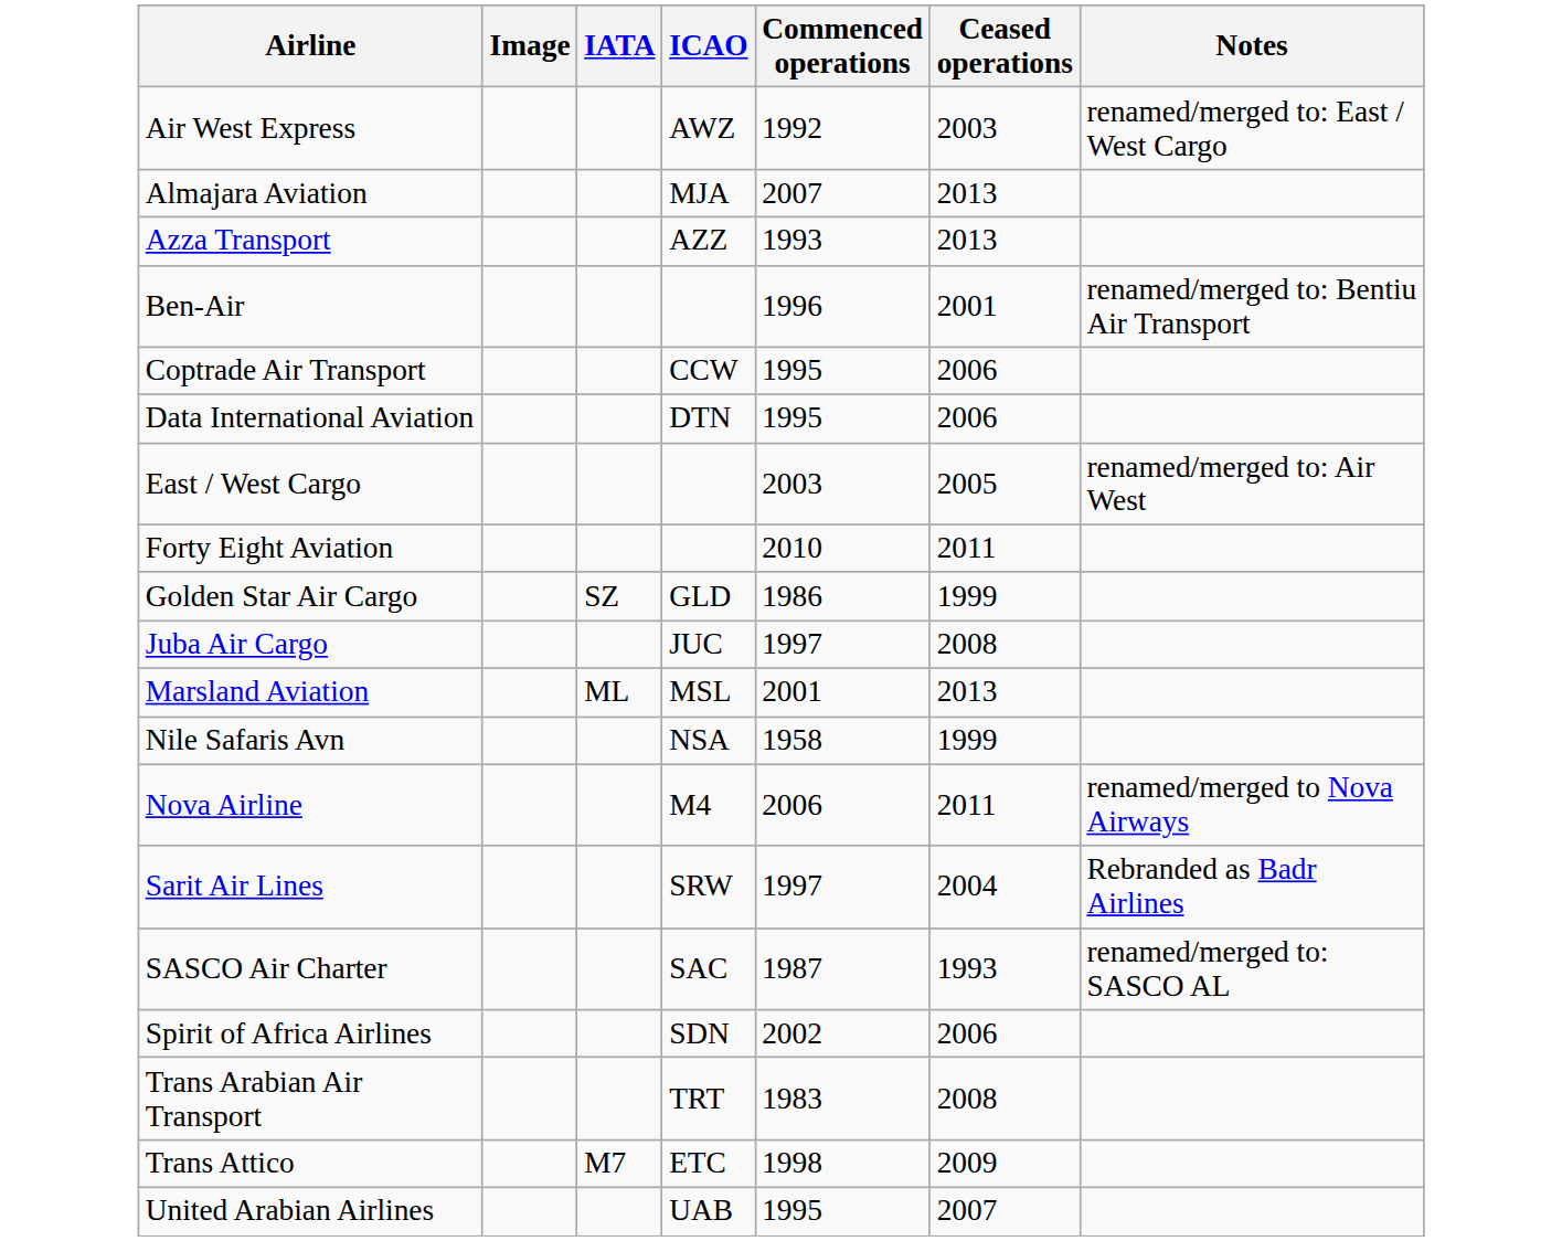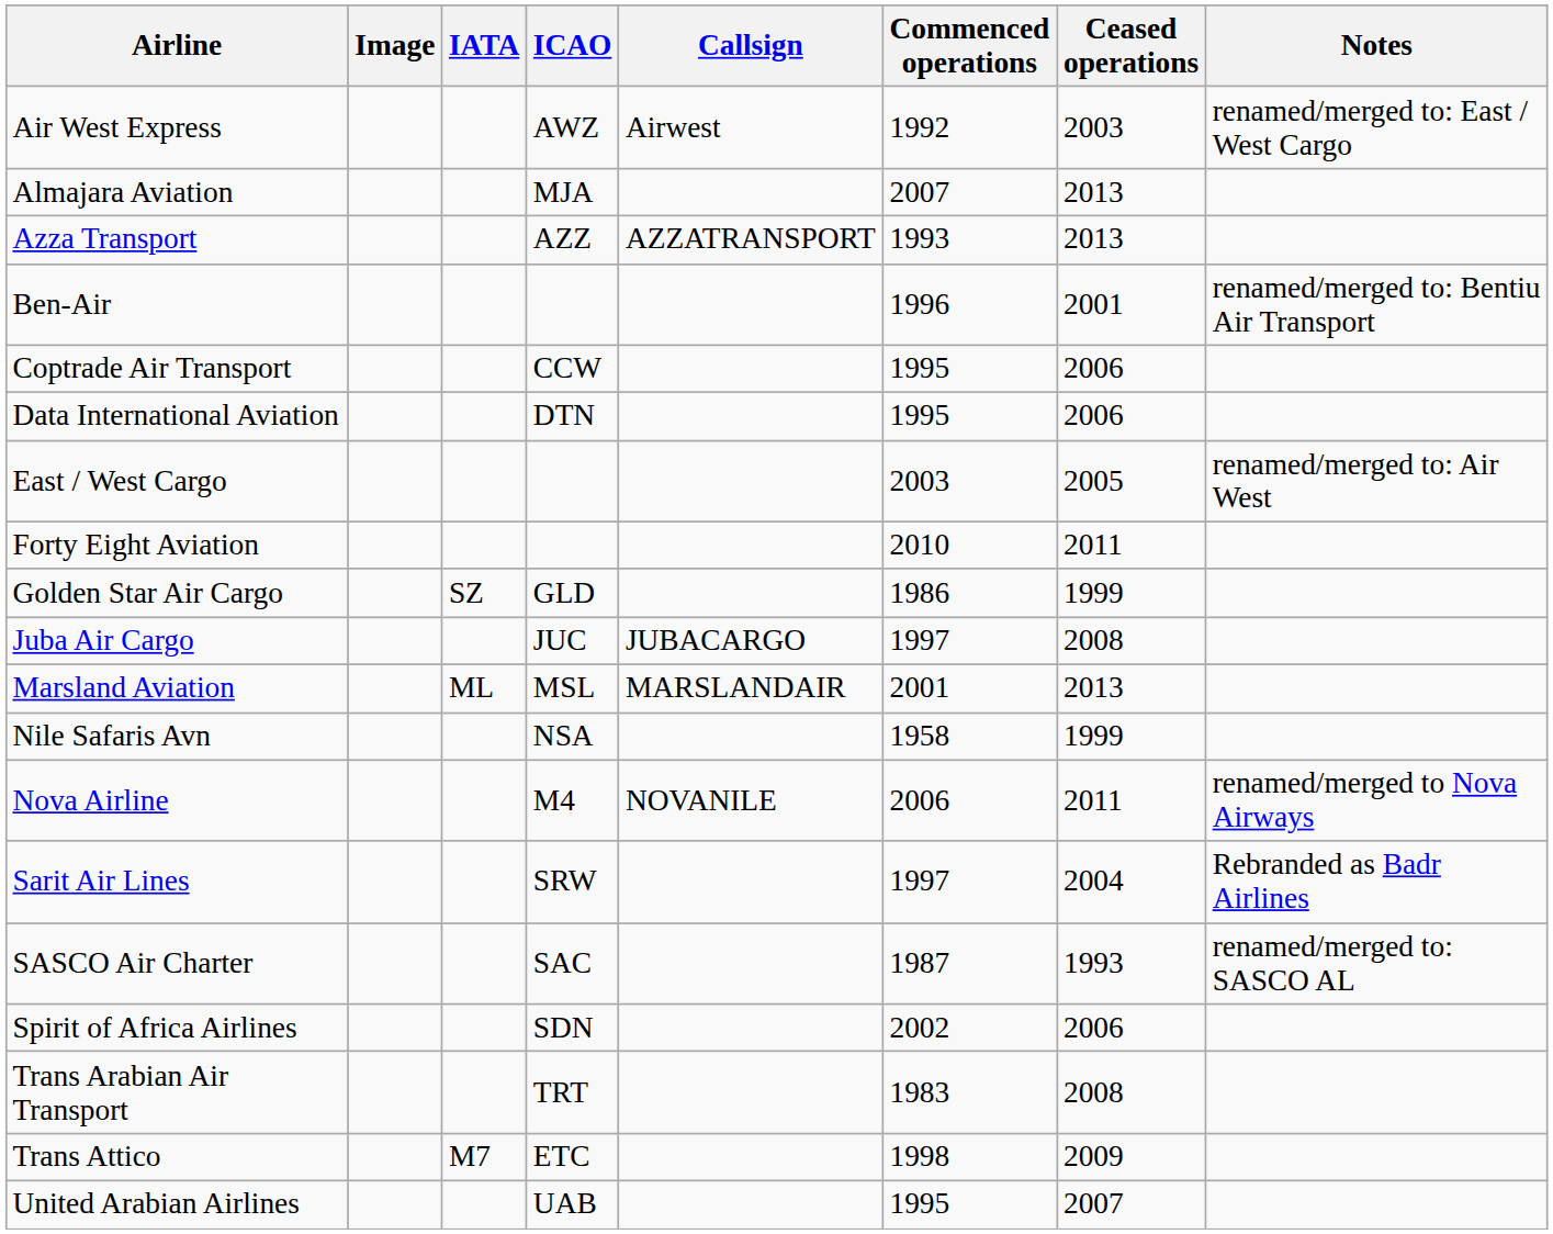 <table class="wikitable sortable" style="border-collapse:collapse; margin:auto;" border="1" cellpadding="3">
 <tr valign="middle">
 <th style="width:175px;">Airline</th>
 <th>Image</th>
 <th><a href='#'>IATA</a></th>
 <th><a href='#'>ICAO</a></th>
+<th><a href='#'>Callsign</a></th>
 <th>Commenced<br>operations</th>
 <th>Ceased<br>operations</th>
 <th style="width:175px;">Notes</th>
 </tr>
 <tr>
 <td>Air West Express</td>
 <td></td>
 <td></td>
 <td>AWZ</td>
+<td>Airwest</td>
 <td>1992</td>
 <td>2003</td>
 <td>renamed/merged to: East / West Cargo</td>
 </tr>
 <tr>
 <td>Almajara Aviation</td>
 <td></td>
 <td></td>
 <td>MJA</td>
+<td></td>
 <td>2007</td>
 <td>2013</td>
 <td></td>
 </tr>
 <tr>
 <td><a href='#'>Azza Transport</a></td>
 <td></td>
 <td></td>
 <td>AZZ</td>
+<td>AZZATRANSPORT</td>
 <td>1993</td>
 <td>2013</td>
 <td></td>
 </tr>
 <tr>
 <td>Ben-Air</td>
+<td></td>
 <td></td>
 <td></td>
 <td></td>
 <td>1996</td>
 <td>2001</td>
 <td>renamed/merged to: Bentiu Air Transport</td>
 </tr>
 <tr>
 <td>Coptrade Air Transport</td>
 <td></td>
 <td></td>
 <td>CCW</td>
+<td></td>
 <td>1995</td>
 <td>2006</td>
 <td></td>
 </tr>
 <tr>
 <td>Data International Aviation</td>
 <td></td>
 <td></td>
 <td>DTN</td>
+<td></td>
 <td>1995</td>
 <td>2006</td>
 <td></td>
 </tr>
 <tr>
 <td>East / West Cargo</td>
+<td></td>
 <td></td>
 <td></td>
 <td></td>
 <td>2003</td>
 <td>2005</td>
 <td>renamed/merged to: Air West</td>
 </tr>
 <tr>
 <td>Forty Eight Aviation</td>
 <td></td>
 <td></td>
 <td></td>
+<td></td>
 <td>2010</td>
 <td>2011</td>
 <td></td>
 </tr>
 <tr>
 <td>Golden Star Air Cargo</td>
 <td></td>
 <td>SZ</td>
 <td>GLD</td>
+<td></td>
 <td>1986</td>
 <td>1999</td>
 <td></td>
 </tr>
 <tr>
 <td><a href='#'>Juba Air Cargo</a></td>
 <td></td>
 <td></td>
 <td>JUC</td>
+<td>JUBACARGO</td>
 <td>1997</td>
 <td>2008</td>
 <td></td>
 </tr>
 <tr>
 <td><a href='#'>Marsland Aviation</a></td>
 <td></td>
 <td>ML</td>
 <td>MSL</td>
+<td>MARSLANDAIR</td>
 <td>2001</td>
 <td>2013</td>
 <td></td>
 </tr>
 <tr>
 <td>Nile Safaris Avn</td>
 <td></td>
 <td></td>
 <td>NSA</td>
+<td></td>
 <td>1958</td>
 <td>1999</td>
 <td></td>
 </tr>
 <tr>
 <td><a href='#'>Nova Airline</a></td>
 <td></td>
 <td></td>
 <td>M4</td>
+<td>NOVANILE</td>
 <td>2006</td>
 <td>2011</td>
 <td>renamed/merged to <a href='#'>Nova Airways</a></td>
 </tr>
 <tr>
 <td><a href='#'>Sarit Air Lines</a></td>
 <td></td>
 <td></td>
 <td>SRW</td>
+<td></td>
 <td>1997</td>
 <td>2004</td>
 <td>Rebranded as <a href='#'>Badr Airlines</a></td>
 </tr>
 <tr>
 <td>SASCO Air Charter</td>
 <td></td>
 <td></td>
 <td>SAC</td>
+<td></td>
 <td>1987</td>
 <td>1993</td>
 <td>renamed/merged to: SASCO AL</td>
 </tr>
 <tr>
 <td>Spirit of Africa Airlines</td>
 <td></td>
 <td></td>
 <td>SDN</td>
+<td></td>
 <td>2002</td>
 <td>2006</td>
 <td></td>
 </tr>
 <tr>
 <td>Trans Arabian Air Transport</td>
 <td></td>
 <td></td>
 <td>TRT</td>
+<td></td>
 <td>1983</td>
 <td>2008</td>
 <td></td>
 </tr>
 <tr>
 <td>Trans Attico</td>
 <td></td>
 <td>M7</td>
 <td>ETC</td>
+<td></td>
 <td>1998</td>
 <td>2009</td>
 <td></td>
 </tr>
 <tr>
 <td>United Arabian Airlines</td>
 <td></td>
 <td></td>
 <td>UAB</td>
+<td></td>
 <td>1995</td>
 <td>2007</td>
 <td></td>
 </tr>
 </table>
